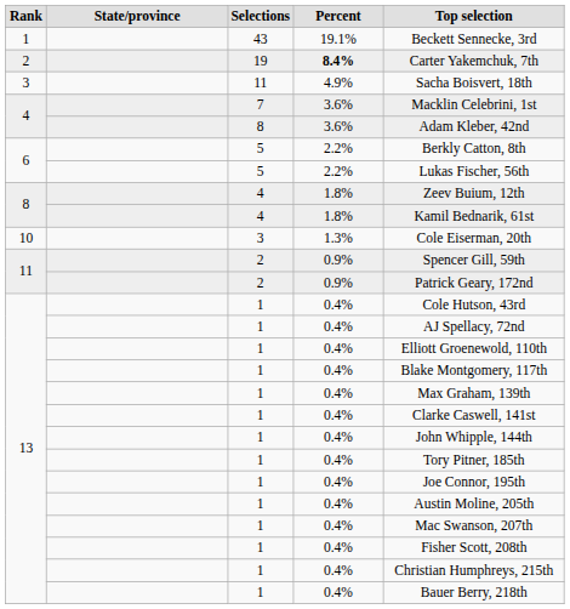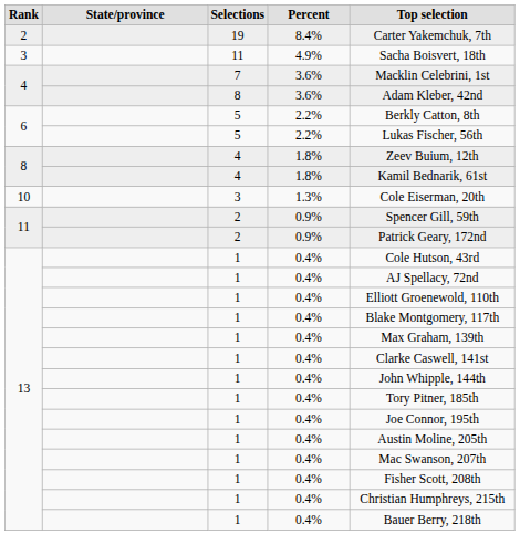 <table class="wikitable" style="text-align: center">
 <tr>
 <th style="background:#e0e0e0; width:2.5em;">Rank</th>
 <th style="background:#e0e0e0; width:12.5em;">State/province</th>
 <th style="background:#e0e0e0; width:4em;">Selections</th>
 <th style="background:#e0e0e0; width:6em;">Percent</th>
 <th style="background:#e0e0e0; width:12.5em;">Top selection</th>
 </tr>
-<tr>
-<td>1</td>
-<td style="text-align:left;"></td>
-<td>43</td>
-<td>19.1%</td>
-<td>Beckett Sennecke, 3rd</td>
-</tr>
 <tr bgcolor="eeeeee">
 <td>2</td>
 <td style="text-align:left;"></td>
 <td>19</td>
-<td><strong>8.4%</strong></td>
+<td>8.4%</td>
 <td>Carter Yakemchuk, 7th</td>
 </tr>
 <tr>
 <td>3</td>
 <td style="text-align:left;"></td>
 <td>11</td>
 <td>4.9%</td>
 <td>Sacha Boisvert, 18th</td>
 </tr>
 <tr bgcolor="eeeeee">
 <td rowspan="2">4</td>
 <td style="text-align:left;"></td>
 <td>7</td>
 <td>3.6%</td>
 <td>Macklin Celebrini, 1st</td>
 </tr>
 <tr bgcolor="eeeeee">
 <td style="text-align:left;"></td>
 <td>8</td>
 <td>3.6%</td>
 <td>Adam Kleber, 42nd</td>
 </tr>
 <tr>
 <td rowspan="2">6</td>
 <td style="text-align:left;"></td>
 <td>5</td>
 <td>2.2%</td>
 <td>Berkly Catton, 8th</td>
 </tr>
 <tr>
 <td style="text-align:left;"></td>
 <td>5</td>
 <td>2.2%</td>
 <td>Lukas Fischer, 56th</td>
 </tr>
 <tr bgcolor="eeeeee">
 <td rowspan="2">8</td>
 <td style="text-align:left;"></td>
 <td>4</td>
 <td>1.8%</td>
 <td>Zeev Buium, 12th</td>
 </tr>
 <tr bgcolor="eeeeee">
 <td style="text-align:left;"></td>
 <td>4</td>
 <td>1.8%</td>
 <td>Kamil Bednarik, 61st</td>
 </tr>
 <tr>
 <td>10</td>
 <td style="text-align:left;"></td>
 <td>3</td>
 <td>1.3%</td>
 <td>Cole Eiserman, 20th</td>
 </tr>
 <tr bgcolor="eeeeee">
 <td rowspan="2">11</td>
 <td style="text-align:left;"></td>
 <td>2</td>
 <td>0.9%</td>
 <td>Spencer Gill, 59th</td>
 </tr>
 <tr bgcolor="eeeeee">
 <td style="text-align:left;"></td>
 <td>2</td>
 <td>0.9%</td>
 <td>Patrick Geary, 172nd</td>
 </tr>
 <tr>
 <td rowspan="14">13</td>
 <td style="text-align:left;"></td>
 <td>1</td>
 <td>0.4%</td>
 <td>Cole Hutson, 43rd</td>
 </tr>
 <tr>
 <td style="text-align:left;"></td>
 <td>1</td>
 <td>0.4%</td>
 <td>AJ Spellacy, 72nd</td>
 </tr>
 <tr>
 <td style="text-align:left;"></td>
 <td>1</td>
 <td>0.4%</td>
 <td>Elliott Groenewold, 110th</td>
 </tr>
 <tr>
 <td style="text-align:left;"></td>
 <td>1</td>
 <td>0.4%</td>
 <td>Blake Montgomery, 117th</td>
 </tr>
 <tr>
 <td style="text-align:left;"></td>
 <td>1</td>
 <td>0.4%</td>
 <td>Max Graham, 139th</td>
 </tr>
 <tr>
 <td style="text-align:left;"></td>
 <td>1</td>
 <td>0.4%</td>
 <td>Clarke Caswell, 141st</td>
 </tr>
 <tr>
 <td style="text-align:left;"></td>
 <td>1</td>
 <td>0.4%</td>
 <td>John Whipple, 144th</td>
 </tr>
 <tr>
 <td style="text-align:left;"></td>
 <td>1</td>
 <td>0.4%</td>
 <td>Tory Pitner, 185th</td>
 </tr>
 <tr>
 <td style="text-align:left;"></td>
 <td>1</td>
 <td>0.4%</td>
 <td>Joe Connor, 195th</td>
 </tr>
 <tr>
 <td style="text-align:left;"></td>
 <td>1</td>
 <td>0.4%</td>
 <td>Austin Moline, 205th</td>
 </tr>
 <tr>
 <td style="text-align:left;"></td>
 <td>1</td>
 <td>0.4%</td>
 <td>Mac Swanson, 207th</td>
 </tr>
 <tr>
 <td style="text-align:left;"></td>
 <td>1</td>
 <td>0.4%</td>
 <td>Fisher Scott, 208th</td>
 </tr>
 <tr>
 <td style="text-align:left;"></td>
 <td>1</td>
 <td>0.4%</td>
 <td>Christian Humphreys, 215th</td>
 </tr>
 <tr>
 <td style="text-align:left;"></td>
 <td>1</td>
 <td>0.4%</td>
 <td>Bauer Berry, 218th</td>
 </tr>
 </table>
